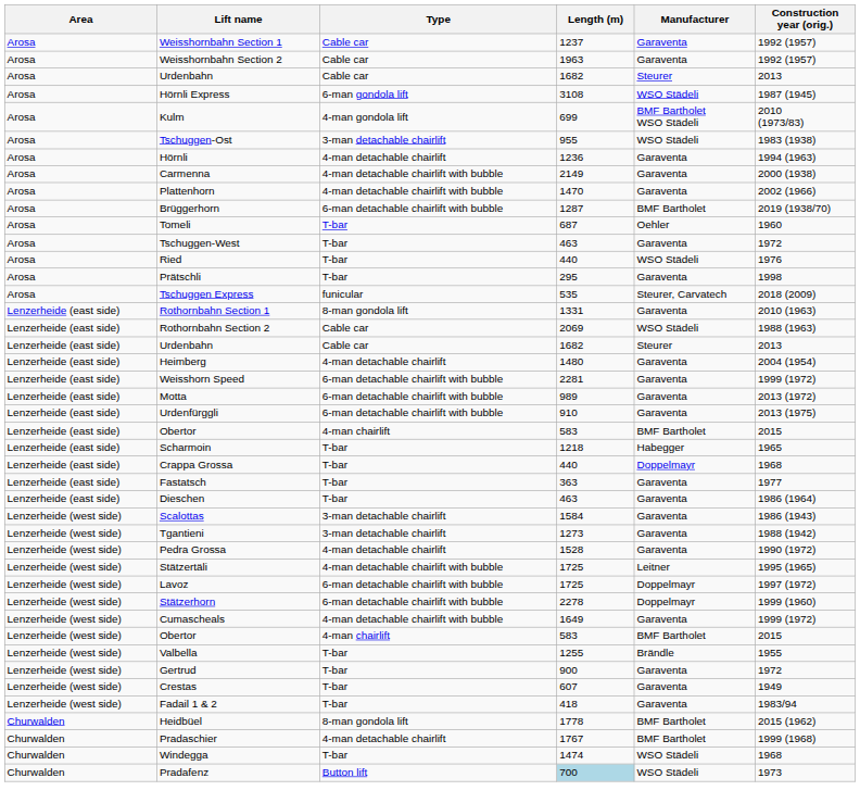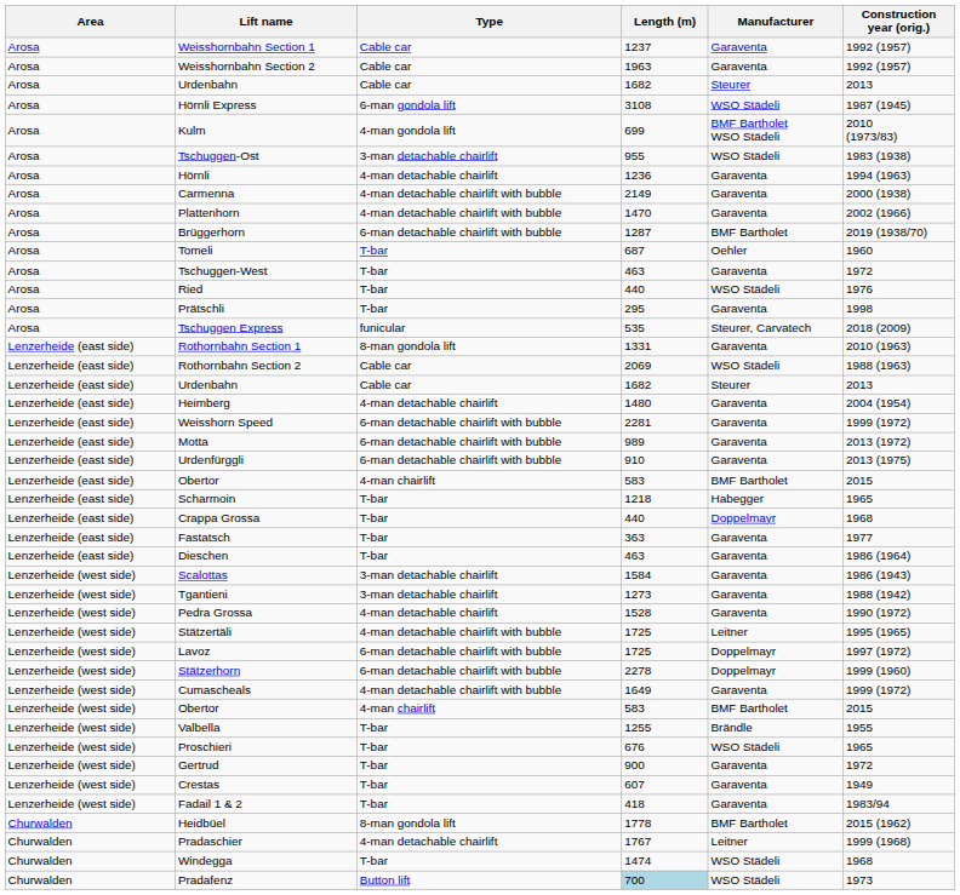 <table class="wikitable sortable" width="100%">
 <tr>
 <th>Area</th>
 <th>Lift name</th>
 <th>Type</th>
 <th>Length (m)</th>
 <th>Manufacturer</th>
 <th>Construction <br> year (orig.)</th>
 </tr>
 <tr>
 <td><a href='#'>Arosa</a></td>
 <td><a href='#'>Weisshornbahn Section 1</a></td>
 <td><a href='#'>Cable car</a></td>
 <td>1237</td>
 <td><a href='#'>Garaventa</a></td>
 <td>1992 (1957)</td>
 </tr>
 <tr>
 <td>Arosa</td>
 <td Aroser Weisshorn>Weisshornbahn Section 2</td>
 <td>Cable car</td>
 <td>1963</td>
 <td>Garaventa</td>
 <td>1992 (1957)</td>
 </tr>
 <tr>
 <td>Arosa</td>
 <td>Urdenbahn</td>
 <td>Cable car</td>
 <td>1682</td>
 <td><a href='#'>Steurer</a></td>
 <td>2013</td>
 </tr>
 <tr>
 <td>Arosa</td>
 <td>Hörnli Express</td>
 <td>6-man <a href='#'>gondola lift</a></td>
 <td>3108</td>
 <td><a href='#'>WSO Städeli</a></td>
 <td>1987 (1945)</td>
 </tr>
 <tr>
 <td>Arosa</td>
 <td>Kulm</td>
 <td>4-man gondola lift</td>
 <td>699</td>
 <td><a href='#'>BMF Bartholet</a> <br> WSO Städeli</td>
 <td>2010 <br> (1973/83)</td>
 </tr>
 <tr>
 <td>Arosa</td>
 <td><a href='#'>Tschuggen</a>-Ost</td>
 <td>3-man <a href='#'>detachable chairlift</a></td>
 <td>955</td>
 <td>WSO Städeli</td>
 <td>1983 (1938)</td>
 </tr>
 <tr>
 <td>Arosa</td>
 <td>Hörnli</td>
 <td>4-man detachable chairlift</td>
 <td>1236</td>
 <td>Garaventa</td>
 <td>1994 (1963)</td>
 </tr>
 <tr>
 <td>Arosa</td>
 <td>Carmenna</td>
 <td>4-man detachable chairlift with bubble</td>
 <td>2149</td>
 <td>Garaventa</td>
 <td>2000 (1938)</td>
 </tr>
 <tr>
 <td>Arosa</td>
 <td>Plattenhorn</td>
 <td>4-man detachable chairlift with bubble</td>
 <td>1470</td>
 <td>Garaventa</td>
 <td>2002 (1966)</td>
 </tr>
 <tr>
 <td>Arosa</td>
 <td>Brüggerhorn</td>
 <td>6-man detachable chairlift with bubble</td>
 <td>1287</td>
 <td>BMF Bartholet</td>
 <td>2019 (1938/70)</td>
 </tr>
 <tr>
 <td>Arosa</td>
 <td>Tomeli</td>
 <td><a href='#'>T-bar</a></td>
 <td>687</td>
 <td>Oehler</td>
 <td>1960</td>
 </tr>
 <tr>
 <td>Arosa</td>
 <td>Tschuggen-West</td>
 <td>T-bar</td>
 <td>463</td>
 <td>Garaventa</td>
 <td>1972</td>
 </tr>
 <tr>
 <td>Arosa</td>
 <td>Ried</td>
 <td>T-bar</td>
 <td>440</td>
 <td>WSO Städeli</td>
 <td>1976</td>
 </tr>
 <tr>
 <td>Arosa</td>
 <td>Prätschli</td>
 <td>T-bar</td>
 <td>295</td>
 <td>Garaventa</td>
 <td>1998</td>
 </tr>
 <tr>
 <td>Arosa</td>
 <td><a href='#'>Tschuggen Express</a></td>
 <td>funicular</td>
 <td>535</td>
 <td>Steurer, Carvatech</td>
 <td>2018 (2009)</td>
 </tr>
 <tr>
 <td><a href='#'>Lenzerheide</a> (east side)</td>
 <td><a href='#'>Rothornbahn Section 1</a></td>
 <td>8-man gondola lift</td>
 <td>1331</td>
 <td>Garaventa</td>
 <td>2010 (1963)</td>
 </tr>
 <tr>
 <td>Lenzerheide (east side)</td>
 <td>Rothornbahn Section 2</td>
 <td>Cable car</td>
 <td>2069</td>
 <td>WSO Städeli</td>
 <td>1988 (1963)</td>
 </tr>
 <tr>
 <td>Lenzerheide (east side)</td>
 <td>Urdenbahn</td>
 <td>Cable car</td>
 <td>1682</td>
 <td>Steurer</td>
 <td>2013</td>
 </tr>
 <tr>
 <td>Lenzerheide (east side)</td>
 <td>Heimberg</td>
 <td>4-man detachable chairlift</td>
 <td>1480</td>
 <td>Garaventa</td>
 <td>2004 (1954)</td>
 </tr>
 <tr>
 <td>Lenzerheide (east side)</td>
 <td>Weisshorn Speed</td>
 <td>6-man detachable chairlift with bubble</td>
 <td>2281</td>
 <td>Garaventa</td>
 <td>1999 (1972)</td>
 </tr>
 <tr>
 <td>Lenzerheide (east side)</td>
 <td>Motta</td>
 <td>6-man detachable chairlift with bubble</td>
 <td>989</td>
 <td>Garaventa</td>
 <td>2013 (1972)</td>
 </tr>
 <tr>
 <td>Lenzerheide (east side)</td>
 <td>Urdenfürggli</td>
 <td>6-man detachable chairlift with bubble</td>
 <td>910</td>
 <td>Garaventa</td>
 <td>2013 (1975)</td>
 </tr>
 <tr>
 <td>Lenzerheide (east side)</td>
 <td>Obertor</td>
 <td>4-man chairlift</td>
 <td>583</td>
 <td>BMF Bartholet</td>
 <td>2015</td>
 </tr>
 <tr>
 <td>Lenzerheide (east side)</td>
 <td>Scharmoin</td>
 <td>T-bar</td>
 <td>1218</td>
 <td>Habegger</td>
 <td>1965</td>
 </tr>
 <tr>
 <td>Lenzerheide (east side)</td>
 <td>Crappa Grossa</td>
 <td>T-bar</td>
 <td>440</td>
 <td><a href='#'>Doppelmayr</a></td>
 <td>1968</td>
 </tr>
 <tr>
 <td>Lenzerheide (east side)</td>
 <td>Fastatsch</td>
 <td>T-bar</td>
 <td>363</td>
 <td>Garaventa</td>
 <td>1977</td>
 </tr>
 <tr>
 <td>Lenzerheide (east side)</td>
 <td>Dieschen</td>
 <td>T-bar</td>
 <td>463</td>
 <td>Garaventa</td>
 <td>1986 (1964)</td>
 </tr>
 <tr>
 <td>Lenzerheide (west side)</td>
 <td><a href='#'>Scalottas</a></td>
 <td>3-man detachable chairlift</td>
 <td>1584</td>
 <td>Garaventa</td>
 <td>1986 (1943)</td>
 </tr>
 <tr>
 <td>Lenzerheide (west side)</td>
 <td>Tgantieni</td>
 <td>3-man detachable chairlift</td>
 <td>1273</td>
 <td>Garaventa</td>
 <td>1988 (1942)</td>
 </tr>
 <tr>
 <td>Lenzerheide (west side)</td>
 <td>Pedra Grossa</td>
 <td>4-man detachable chairlift</td>
 <td>1528</td>
 <td>Garaventa</td>
 <td>1990 (1972)</td>
 </tr>
 <tr>
 <td>Lenzerheide (west side)</td>
 <td>Stätzertäli</td>
 <td>4-man detachable chairlift with bubble</td>
 <td>1725</td>
 <td>Leitner</td>
 <td>1995 (1965)</td>
 </tr>
 <tr>
 <td>Lenzerheide (west side)</td>
 <td>Lavoz</td>
 <td>6-man detachable chairlift with bubble</td>
 <td>1725</td>
 <td>Doppelmayr</td>
 <td>1997 (1972)</td>
 </tr>
 <tr>
 <td>Lenzerheide (west side)</td>
 <td><a href='#'>Stätzerhorn</a></td>
 <td>6-man detachable chairlift with bubble</td>
 <td>2278</td>
 <td>Doppelmayr</td>
 <td>1999 (1960)</td>
 </tr>
 <tr>
 <td>Lenzerheide (west side)</td>
 <td>Cumascheals</td>
 <td>4-man detachable chairlift with bubble</td>
 <td>1649</td>
 <td>Garaventa</td>
 <td>1999 (1972)</td>
 </tr>
 <tr>
 <td>Lenzerheide (west side)</td>
 <td>Obertor</td>
 <td>4-man <a href='#'>chairlift</a></td>
 <td>583</td>
 <td>BMF Bartholet</td>
 <td>2015</td>
 </tr>
 <tr>
 <td>Lenzerheide (west side)</td>
 <td>Valbella</td>
 <td>T-bar</td>
 <td>1255</td>
 <td>Brändle</td>
 <td>1955</td>
 </tr>
 <tr>
 <td>Lenzerheide (west side)</td>
+<td>Proschieri</td>
+<td>T-bar</td>
+<td>676</td>
+<td>WSO Städeli</td>
+<td>1965</td>
+</tr>
+<tr>
+<td>Lenzerheide (west side)</td>
 <td>Gertrud</td>
 <td>T-bar</td>
 <td>900</td>
 <td>Garaventa</td>
 <td>1972</td>
 </tr>
 <tr>
 <td>Lenzerheide (west side)</td>
 <td>Crestas</td>
 <td>T-bar</td>
 <td>607</td>
 <td>Garaventa</td>
 <td>1949</td>
 </tr>
 <tr>
 <td>Lenzerheide (west side)</td>
 <td>Fadail 1 & 2</td>
 <td>T-bar</td>
 <td>418</td>
 <td>Garaventa</td>
 <td>1983/94</td>
 </tr>
 <tr>
 <td><a href='#'>Churwalden</a></td>
 <td>Heidbüel</td>
 <td>8-man gondola lift</td>
 <td>1778</td>
 <td>BMF Bartholet</td>
 <td>2015 (1962)</td>
 </tr>
 <tr>
 <td>Churwalden</td>
 <td>Pradaschier</td>
 <td>4-man detachable chairlift</td>
 <td>1767</td>
-<td>BMF Bartholet</td>
+<td>Leitner</td>
 <td>1999 (1968)</td>
 </tr>
 <tr>
 <td>Churwalden</td>
 <td>Windegga</td>
 <td>T-bar</td>
 <td>1474</td>
 <td>WSO Städeli</td>
 <td>1968</td>
 </tr>
 <tr>
 <td>Churwalden</td>
 <td>Pradafenz</td>
 <td><a href='#'>Button lift</a></td>
 <td style="background: lightblue;">700</td>
 <td>WSO Städeli</td>
 <td>1973</td>
 </tr>
 </table>
